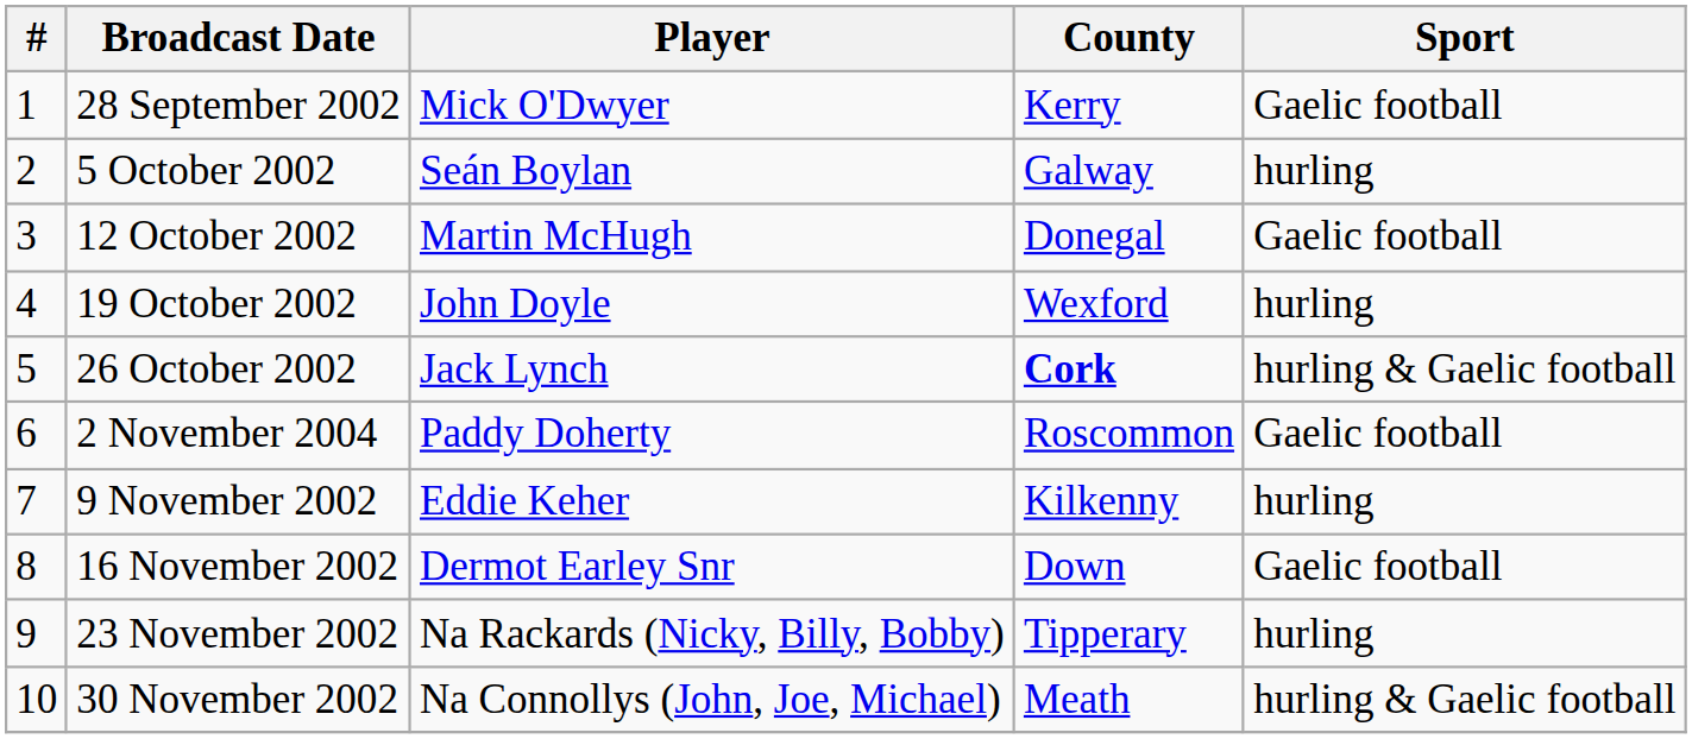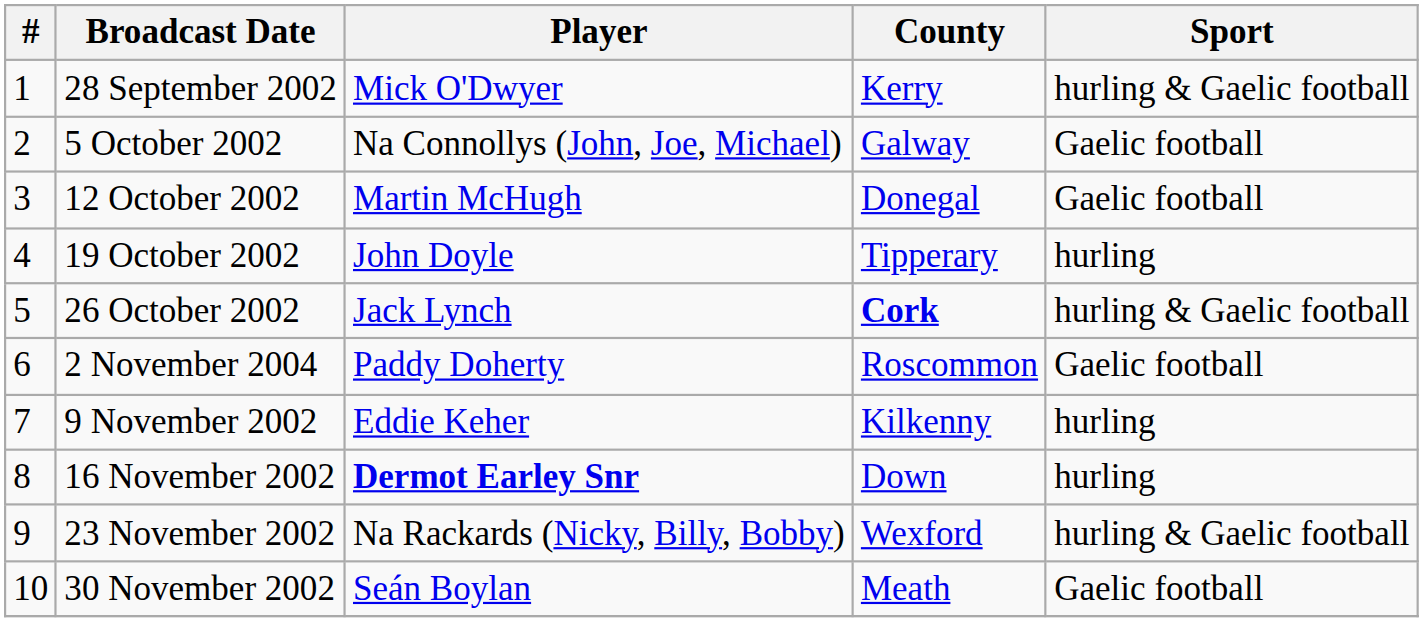 <table class="wikitable">
 <tr>
 <th>#</th>
 <th>Broadcast Date</th>
 <th>Player</th>
 <th>County</th>
 <th>Sport</th>
 </tr>
 <tr>
 <td>1</td>
 <td>28 September 2002</td>
 <td><a href='#'>Mick O'Dwyer</a></td>
 <td><a href='#'>Kerry</a></td>
-<td>Gaelic football</td>
+<td>hurling & Gaelic football</td>
 </tr>
 <tr>
 <td>2</td>
 <td>5 October 2002</td>
-<td><a href='#'>Seán Boylan</a></td>
+<td>Na Connollys (<a href='#'>John</a>, <a href='#'>Joe</a>, <a href='#'>Michael</a>)</td>
 <td><a href='#'>Galway</a></td>
-<td>hurling</td>
+<td>Gaelic football</td>
 </tr>
 <tr>
 <td>3</td>
 <td>12 October 2002</td>
 <td><a href='#'>Martin McHugh</a></td>
 <td><a href='#'>Donegal</a></td>
 <td>Gaelic football</td>
 </tr>
 <tr>
 <td>4</td>
 <td>19 October 2002</td>
 <td><a href='#'>John Doyle</a></td>
-<td><a href='#'>Wexford</a></td>
+<td><a href='#'>Tipperary</a></td>
 <td>hurling</td>
 </tr>
 <tr>
 <td>5</td>
 <td>26 October 2002</td>
 <td><a href='#'>Jack Lynch</a></td>
 <td><strong><a href='#'>Cork</a></strong></td>
 <td>hurling & Gaelic football</td>
 </tr>
 <tr>
 <td>6</td>
 <td>2 November 2004</td>
 <td><a href='#'>Paddy Doherty</a></td>
 <td><a href='#'>Roscommon</a></td>
 <td>Gaelic football</td>
 </tr>
 <tr>
 <td>7</td>
 <td>9 November 2002</td>
 <td><a href='#'>Eddie Keher</a></td>
 <td><a href='#'>Kilkenny</a></td>
 <td>hurling</td>
 </tr>
 <tr>
 <td>8</td>
 <td>16 November 2002</td>
-<td><a href='#'>Dermot Earley Snr</a></td>
+<td><strong><a href='#'>Dermot Earley Snr</a></strong></td>
 <td><a href='#'>Down</a></td>
-<td>Gaelic football</td>
+<td>hurling</td>
 </tr>
 <tr>
 <td>9</td>
 <td>23 November 2002</td>
 <td>Na Rackards (<a href='#'>Nicky</a>, <a href='#'>Billy</a>, <a href='#'>Bobby</a>)</td>
-<td><a href='#'>Tipperary</a></td>
-<td>hurling</td>
+<td><a href='#'>Wexford</a></td>
+<td>hurling & Gaelic football</td>
 </tr>
 <tr>
 <td>10</td>
 <td>30 November 2002</td>
-<td>Na Connollys (<a href='#'>John</a>, <a href='#'>Joe</a>, <a href='#'>Michael</a>)</td>
+<td><a href='#'>Seán Boylan</a></td>
 <td><a href='#'>Meath</a></td>
-<td>hurling & Gaelic football</td>
+<td>Gaelic football</td>
 </tr>
 <tr>
 </tr>
 </table>
